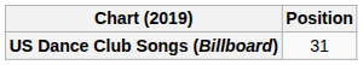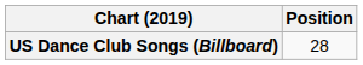 <table class="wikitable plainrowheaders" style="text-align:center">
 <tr>
 <th scope="col">Chart (2019)</th>
 <th scope="col">Position</th>
 </tr>
 <tr>
 <th scope="row">US Dance Club Songs (<em>Billboard</em>)</th>
-<td>31</td>
+<td>28</td>
 </tr>
 </table>
